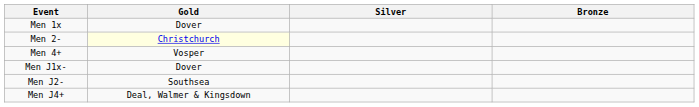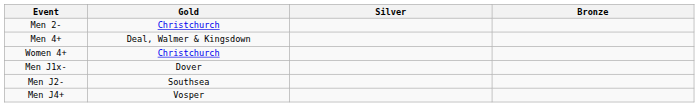 <table class="wikitable" style="text-align:center">
 <tr>
 <th width=120>Event</th>
 <th width=300>Gold</th>
 <th width=300>Silver</th>
 <th width=300>Bronze</th>
 </tr>
 <tr>
-<td>Men 1x</td>
-<td>Dover</td>
-<td></td>
-<td></td>
-</tr>
-<tr>
 <td>Men 2-</td>
-<td style="background: lightyellow;"><a href='#'>Christchurch</a></td>
+<td><a href='#'>Christchurch</a></td>
 <td></td>
 <td></td>
 </tr>
 <tr>
 <td>Men 4+</td>
-<td>Vosper</td>
+<td>Deal, Walmer & Kingsdown</td>
+<td></td>
+<td></td>
+</tr>
+<tr>
+<td>Women 4+</td>
+<td><a href='#'>Christchurch</a></td>
 <td></td>
 <td></td>
 </tr>
 <tr>
 <td>Men J1x-</td>
 <td>Dover</td>
 <td></td>
 <td></td>
 </tr>
 <tr>
 <td>Men J2-</td>
 <td>Southsea</td>
 <td></td>
 <td></td>
 </tr>
 <tr>
 <td>Men J4+</td>
-<td>Deal, Walmer & Kingsdown</td>
+<td>Vosper</td>
 <td></td>
 <td></td>
 </tr>
 </table>
